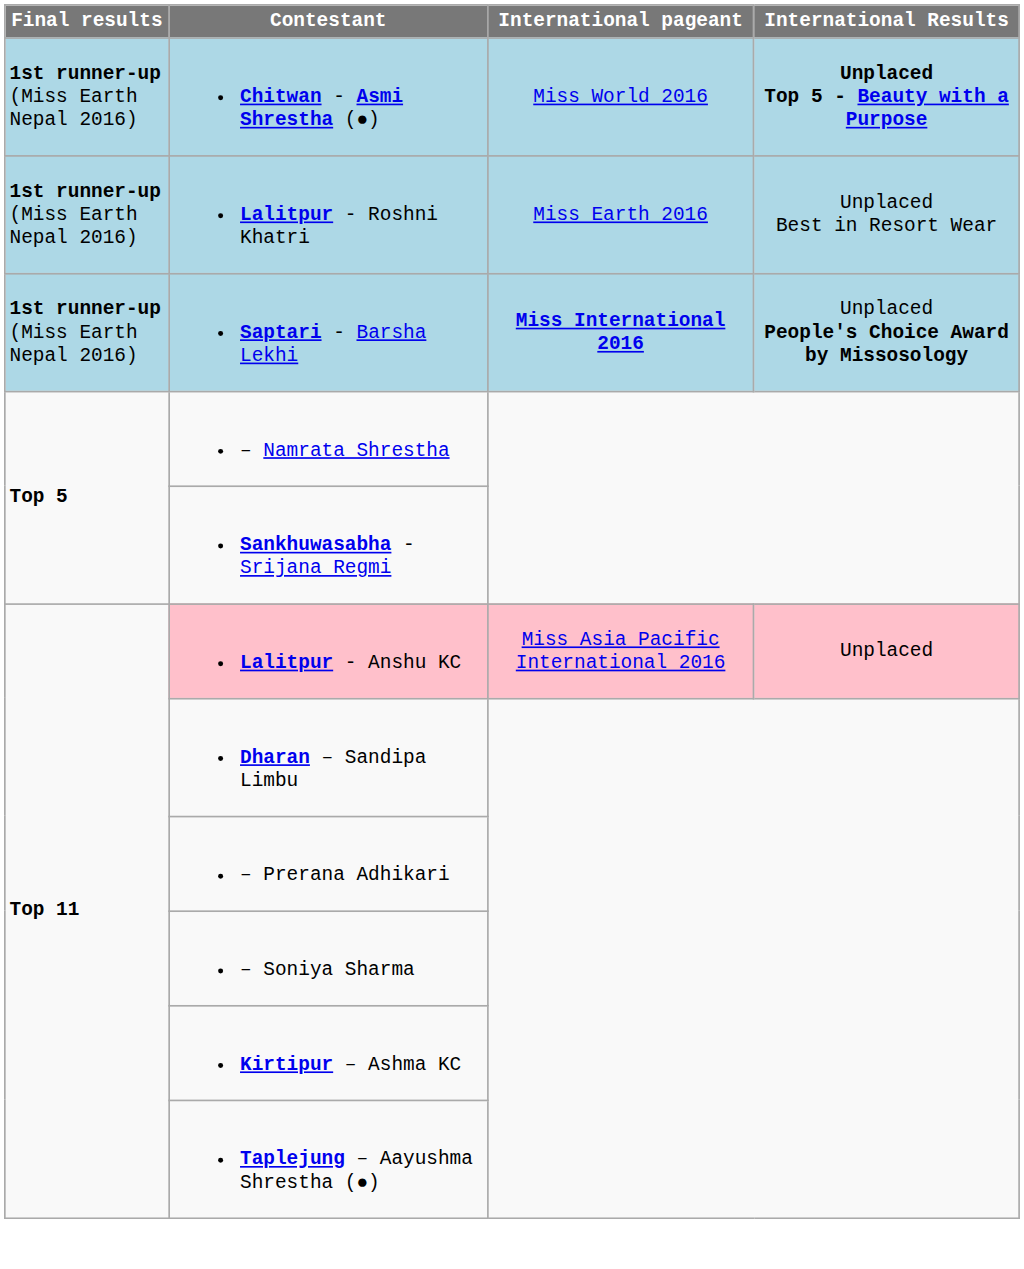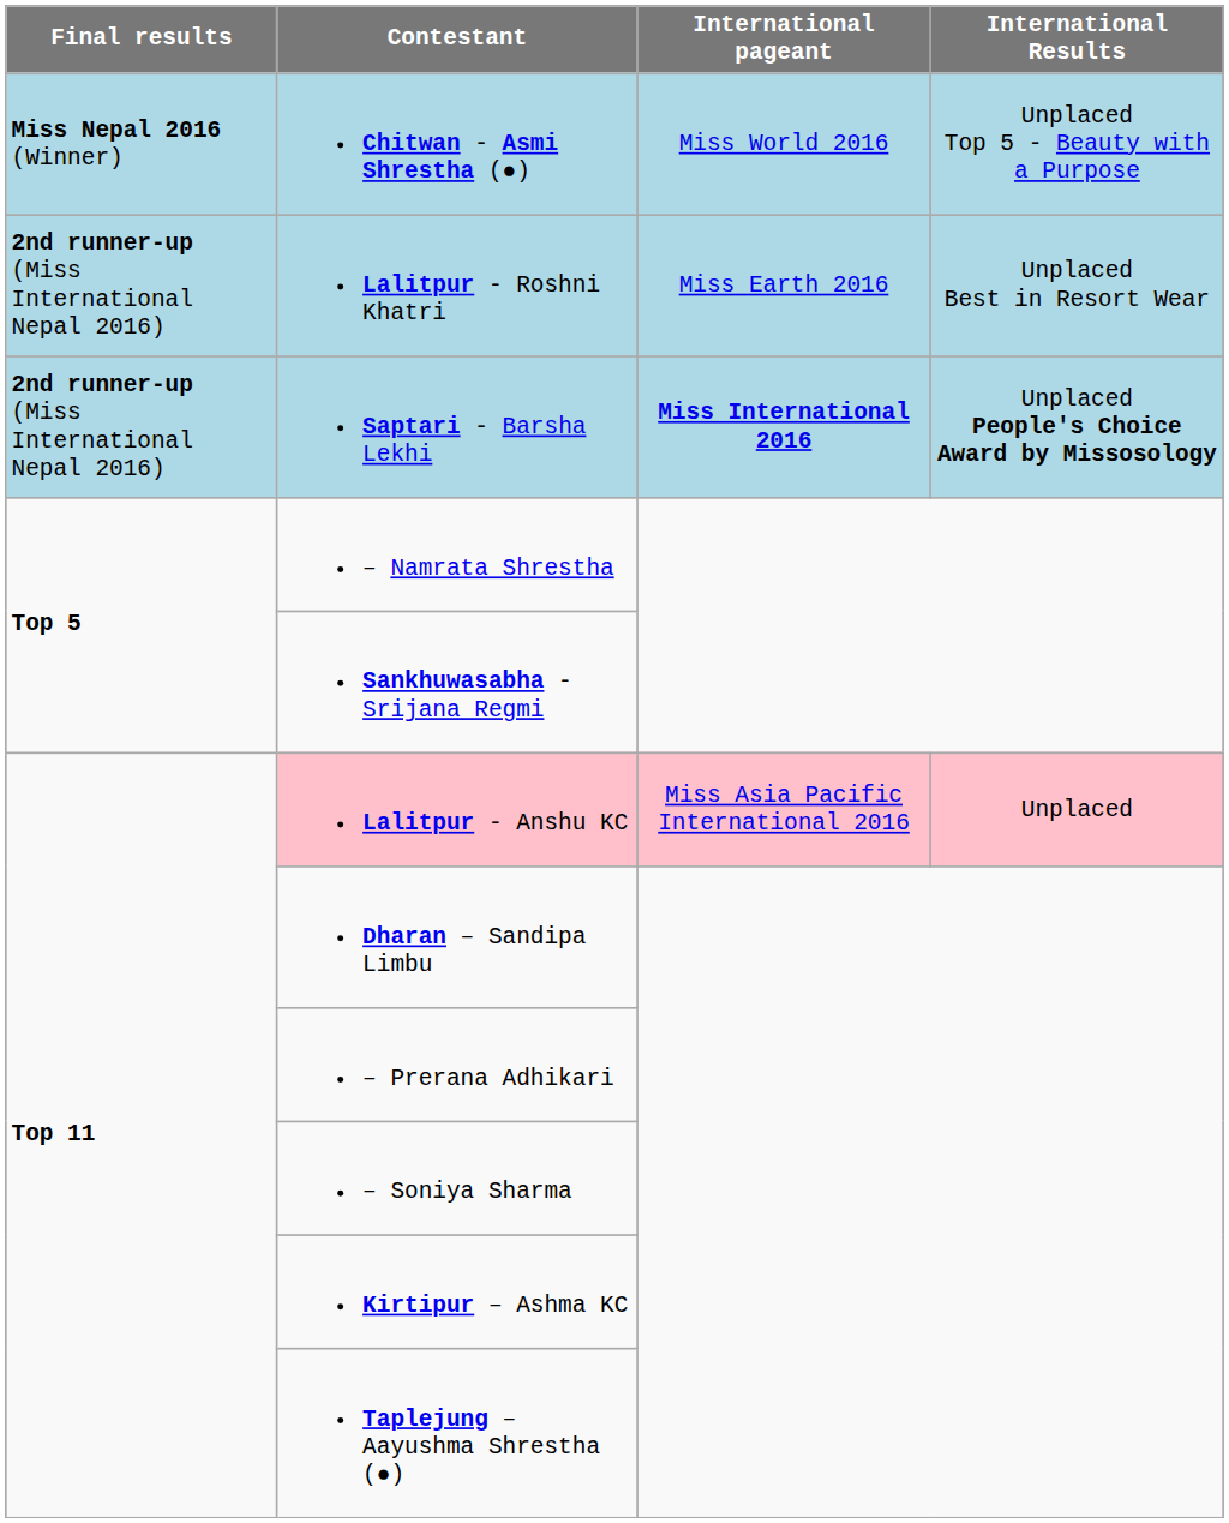 <table class="wikitable sortable" style="font-size: 90%">
 <tr>
 <th style="background-color:#787878;color:#FFFFFF;">Final results</th>
 <th style="background-color:#787878;color:#FFFFFF;">Contestant</th>
 <th style="background-color:#787878;color:#FFFFFF;">International pageant</th>
 <th style="background-color:#787878;color:#FFFFFF;">International Results</th>
 </tr>
 <tr>
-<td style="background:lightblue;"><strong>1st runner-up</strong><br>(Miss Earth Nepal 2016)</td>
+<td style="background:lightblue;"><strong>Miss Nepal 2016</strong><br>(Winner)</td>
 <td style="background:lightblue;"><br><ul><li><strong> <a href='#'>Chitwan</a></strong> - <strong><a href='#'>Asmi Shrestha</a></strong> (●)</li></ul></td>
 <td style="background:lightblue; text-align:center;"><a href='#'>Miss World 2016</a></td>
-<td style="background:lightblue; text-align:center;"><strong>Unplaced <br> Top 5 - <a href='#'>Beauty with a Purpose</a></strong></td>
+<td style="background:lightblue; text-align:center;">Unplaced <br> Top 5 - <a href='#'>Beauty with a Purpose</a></td>
 </tr>
 <tr>
-<td style="background:lightblue;"><strong>1st runner-up</strong><br>(Miss Earth Nepal 2016)</td>
+<td style="background:lightblue;"><strong>2nd runner-up</strong><br>(Miss International Nepal 2016)</td>
 <td style="background:lightblue;"><br><ul><li><strong> <a href='#'>Lalitpur</a></strong> - Roshni Khatri</li></ul></td>
 <td style="background:lightblue; text-align:center;"><a href='#'>Miss Earth 2016</a></td>
 <td style="background:lightblue; text-align:center;">Unplaced <br>  Best in Resort Wear</td>
 </tr>
 <tr>
-<td style="background:lightblue;"><strong>1st runner-up</strong><br>(Miss Earth Nepal 2016)</td>
+<td style="background:lightblue;"><strong>2nd runner-up</strong><br>(Miss International Nepal 2016)</td>
 <td style="background:lightblue;"><br><ul><li><strong> <a href='#'>Saptari</a></strong> - <a href='#'>Barsha Lekhi</a></li></ul></td>
 <td style="background:lightblue; text-align:center;"><strong><a href='#'>Miss International 2016</a></strong></td>
 <td style="background:lightblue; text-align:center;">Unplaced <br> <strong>People's Choice Award by Missosology</strong></td>
 </tr>
 <tr>
 <td rowspan="2"><strong>Top 5</strong></td>
 <td><br><ul><li><strong></strong> – <a href='#'>Namrata Shrestha</a></li></ul></td>
 </tr>
 <tr>
 <td><br><ul><li><strong> <a href='#'>Sankhuwasabha</a></strong> - <a href='#'>Srijana Regmi</a></li></ul></td>
 </tr>
 <tr>
 <td rowspan="6"><strong>Top 11</strong></td>
 <td style="background:pink;"><br><ul><li><strong> <a href='#'>Lalitpur</a></strong> - Anshu KC</li></ul></td>
 <td style="background:pink; text-align:center;"><a href='#'>Miss Asia Pacific International 2016</a></td>
 <td style="background:pink; text-align:center;">Unplaced</td>
 </tr>
 <tr>
 <td><br><ul><li><strong> <a href='#'>Dharan</a></strong> – Sandipa Limbu</li></ul></td>
 </tr>
 <tr>
 <td><br><ul><li><strong></strong> – Prerana Adhikari</li></ul></td>
 </tr>
 <tr>
 <td><br><ul><li><strong></strong> – Soniya Sharma</li></ul></td>
 </tr>
 <tr>
 <td><br><ul><li><strong> <a href='#'>Kirtipur</a></strong> – Ashma KC</li></ul></td>
 </tr>
 <tr>
 <td><br><ul><li><strong> <a href='#'>Taplejung</a></strong> – Aayushma Shrestha (●)</li></ul></td>
 </tr>
 </table>
